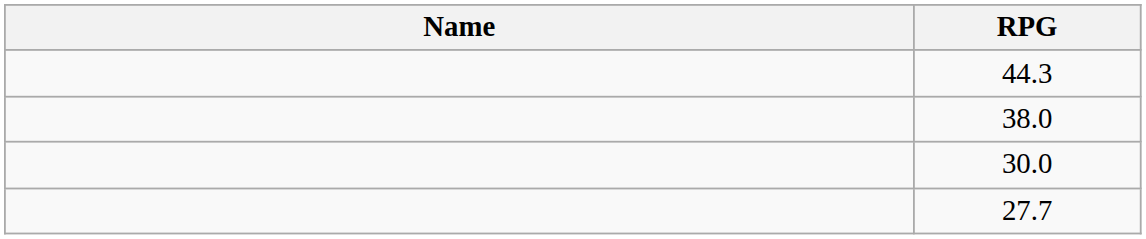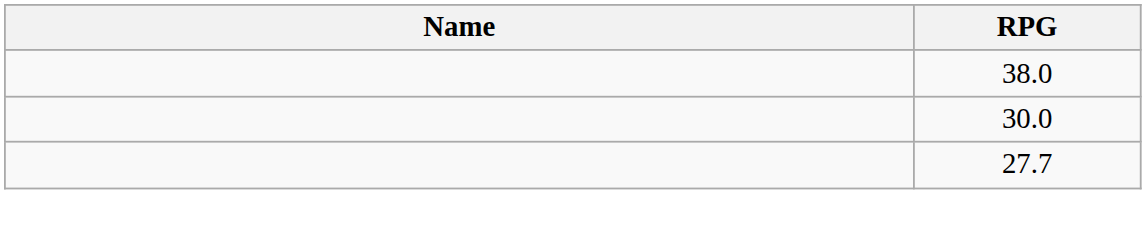 <table class=wikitable width="50%">
 <tr>
 <th width="80%">Name</th>
 <th width="20%">RPG</th>
-</tr>
-<tr>
-<td></td>
-<td align=center>44.3</td>
 </tr>
 <tr>
 <td></td>
 <td align=center>38.0</td>
 </tr>
 <tr>
 <td></td>
 <td align=center>30.0</td>
 </tr>
 <tr>
 <td></td>
 <td align=center>27.7</td>
 </tr>
 </table>
